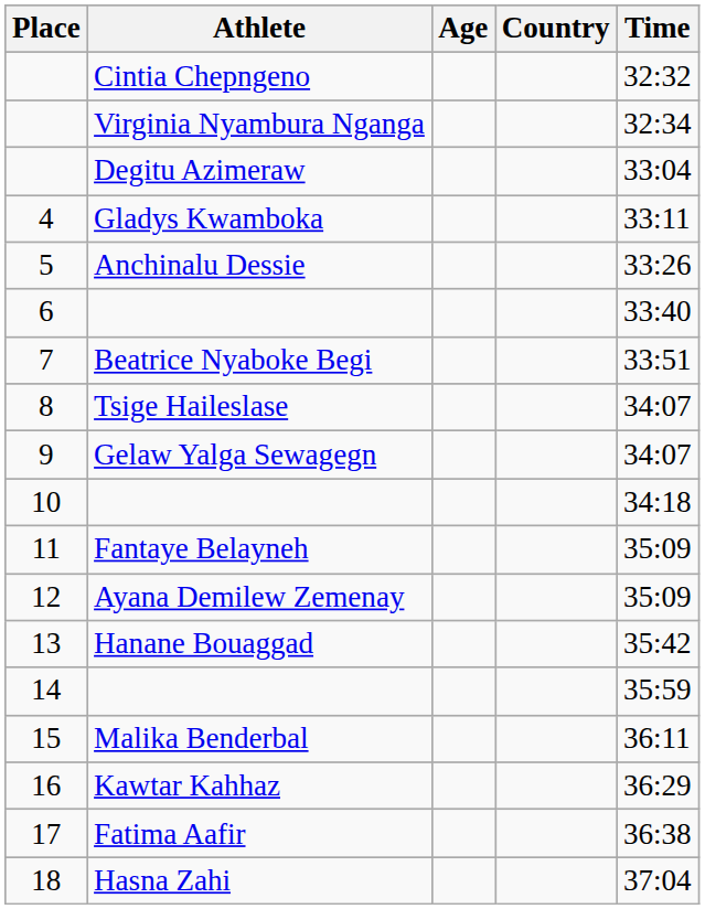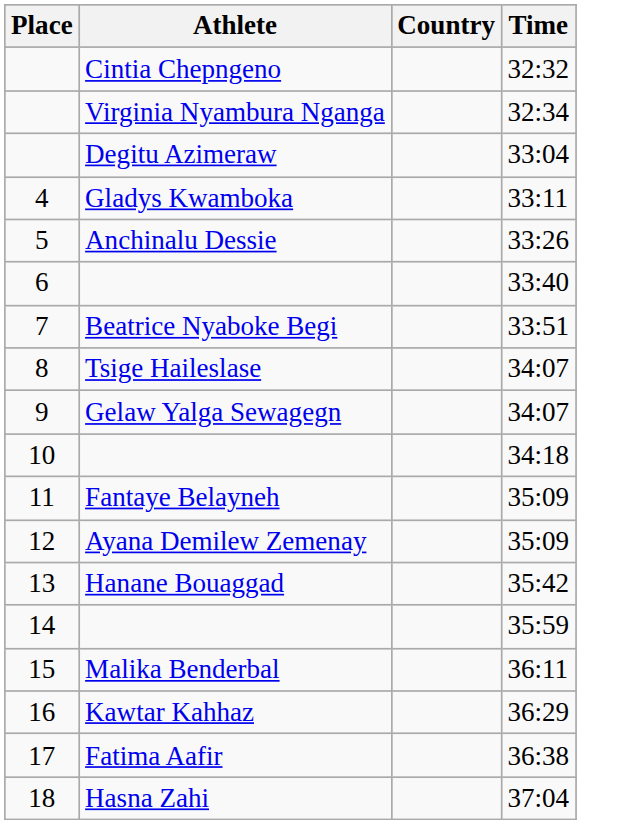 <table class="wikitable mw-datatable sortable">
 <tr>
 <th>Place</th>
 <th>Athlete</th>
-<th>Age</th>
 <th>Country</th>
 <th>Time</th>
 </tr>
 <tr>
 <td align=center></td>
 <td><a href='#'>Cintia Chepngeno</a></td>
 <td></td>
-<td></td>
 <td>32:32</td>
 </tr>
 <tr>
 <td align=center></td>
 <td><a href='#'>Virginia Nyambura Nganga</a></td>
-<td></td>
 <td></td>
 <td>32:34</td>
 </tr>
 <tr>
 <td align=center></td>
 <td><a href='#'>Degitu Azimeraw</a></td>
 <td></td>
-<td></td>
 <td>33:04</td>
 </tr>
 <tr>
 <td align=center>4</td>
 <td><a href='#'>Gladys Kwamboka</a></td>
-<td></td>
 <td></td>
 <td>33:11</td>
 </tr>
 <tr>
 <td align=center>5</td>
 <td><a href='#'>Anchinalu Dessie</a></td>
 <td></td>
-<td></td>
 <td>33:26</td>
 </tr>
 <tr>
 <td align=center>6</td>
-<td></td>
 <td></td>
 <td></td>
 <td>33:40</td>
 </tr>
 <tr>
 <td align=center>7</td>
 <td><a href='#'>Beatrice Nyaboke Begi</a></td>
 <td></td>
-<td></td>
 <td>33:51</td>
 </tr>
 <tr>
 <td align=center>8</td>
 <td><a href='#'>Tsige Haileslase</a></td>
-<td></td>
 <td></td>
 <td>34:07</td>
 </tr>
 <tr>
 <td align=center>9</td>
 <td><a href='#'>Gelaw Yalga Sewagegn</a></td>
 <td></td>
-<td></td>
 <td>34:07</td>
 </tr>
 <tr>
 <td align=center>10</td>
-<td></td>
 <td></td>
 <td></td>
 <td>34:18</td>
 </tr>
 <tr>
 <td align=center>11</td>
 <td><a href='#'>Fantaye Belayneh</a></td>
 <td></td>
-<td></td>
 <td>35:09</td>
 </tr>
 <tr>
 <td align=center>12</td>
 <td><a href='#'>Ayana Demilew Zemenay</a></td>
-<td></td>
 <td></td>
 <td>35:09</td>
 </tr>
 <tr>
 <td align=center>13</td>
 <td><a href='#'>Hanane Bouaggad</a></td>
 <td></td>
-<td></td>
 <td>35:42</td>
 </tr>
 <tr>
 <td align=center>14</td>
-<td></td>
 <td></td>
 <td></td>
 <td>35:59</td>
 </tr>
 <tr>
 <td align=center>15</td>
 <td><a href='#'>Malika Benderbal</a></td>
 <td></td>
-<td></td>
 <td>36:11</td>
 </tr>
 <tr>
 <td align=center>16</td>
 <td><a href='#'>Kawtar Kahhaz</a></td>
-<td></td>
 <td></td>
 <td>36:29</td>
 </tr>
 <tr>
 <td align=center>17</td>
 <td><a href='#'>Fatima Aafir</a></td>
 <td></td>
-<td></td>
 <td>36:38</td>
 </tr>
 <tr>
 <td align=center>18</td>
 <td><a href='#'>Hasna Zahi</a></td>
 <td></td>
-<td></td>
 <td>37:04</td>
 </tr>
 </table>
